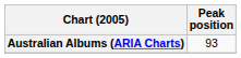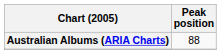 <table class="wikitable sortable plainrowheaders" style="text-align:center">
 <tr>
 <th scope="col">Chart (2005)</th>
 <th scope="col">Peak<br> position</th>
 </tr>
 <tr>
 <th scope="row">Australian Albums (<a href='#'>ARIA Charts</a>)</th>
-<td>93</td>
+<td>88</td>
 </tr>
 <tr>
 </tr>
 <tr>
 </tr>
 <tr>
 </tr>
 <tr>
 </tr>
 </table>
